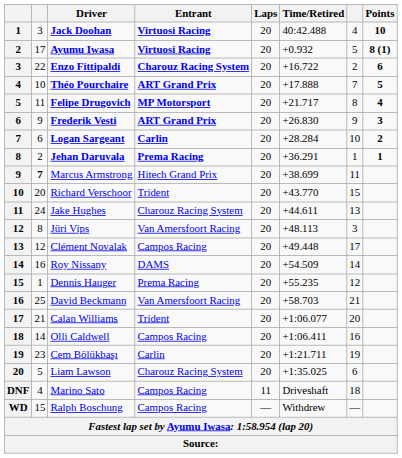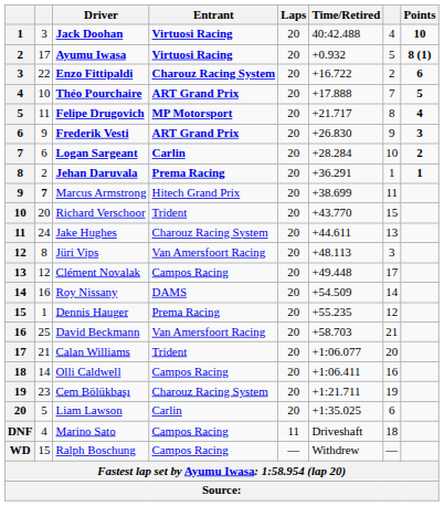 <table class="wikitable" style="font-size:85%">
 <tr>
 <th scope="col"></th>
 <th scope="col"></th>
 <th scope="col">Driver</th>
 <th scope="col">Entrant</th>
 <th scope="col">Laps</th>
 <th scope="col">Time/Retired</th>
 <th scope="col"></th>
 <th scope="col">Points</th>
 </tr>
 <tr>
 <th>1</th>
 <td align="center">3</td>
 <td> <strong><a href='#'>Jack Doohan</a></strong></td>
 <td><strong><a href='#'>Virtuosi Racing</a></strong></td>
 <td align="center">20</td>
 <td>40:42.488</td>
 <td align="center">4</td>
 <td align="center"><strong>10</strong></td>
 </tr>
 <tr>
 <th>2</th>
 <td align="center">17</td>
 <td> <strong><a href='#'>Ayumu Iwasa</a></strong></td>
 <td><strong><a href='#'>Virtuosi Racing</a></strong></td>
 <td align="center">20</td>
 <td>+0.932</td>
 <td align="center">5</td>
 <td align="center"><strong>8 (1)</strong></td>
 </tr>
 <tr>
 <th>3</th>
 <td align="center">22</td>
 <td> <strong><a href='#'>Enzo Fittipaldi</a></strong></td>
 <td><strong><a href='#'>Charouz Racing System</a></strong></td>
 <td align="center">20</td>
 <td>+16.722</td>
 <td align="center">2</td>
 <td align="center"><strong>6</strong></td>
 </tr>
 <tr>
 <th>4</th>
 <td align="center">10</td>
 <td> <strong><a href='#'>Théo Pourchaire</a></strong></td>
 <td><strong><a href='#'>ART Grand Prix</a></strong></td>
 <td align="center">20</td>
 <td>+17.888</td>
 <td align="center">7</td>
 <td align="center"><strong>5</strong></td>
 </tr>
 <tr>
 <th>5</th>
 <td align="center">11</td>
 <td> <strong><a href='#'>Felipe Drugovich</a></strong></td>
 <td><strong><a href='#'>MP Motorsport</a></strong></td>
 <td align="center">20</td>
 <td>+21.717</td>
 <td align="center">8</td>
 <td align="center"><strong>4</strong></td>
 </tr>
 <tr>
 <th>6</th>
 <td align="center">9</td>
 <td> <strong><a href='#'>Frederik Vesti</a></strong></td>
 <td><strong><a href='#'>ART Grand Prix</a></strong></td>
 <td align="center">20</td>
 <td>+26.830</td>
 <td align="center">9</td>
 <td align="center"><strong>3</strong></td>
 </tr>
 <tr>
 <th>7</th>
 <td align="center">6</td>
 <td> <strong><a href='#'>Logan Sargeant</a></strong></td>
 <td><strong><a href='#'>Carlin</a></strong></td>
 <td align="center">20</td>
 <td>+28.284</td>
 <td align="center">10</td>
 <td align="center"><strong>2</strong></td>
 </tr>
 <tr>
 <th>8</th>
 <td align="center">2</td>
 <td> <strong><a href='#'>Jehan Daruvala</a></strong></td>
 <td><strong><a href='#'>Prema Racing</a></strong></td>
 <td align="center">20</td>
 <td>+36.291</td>
 <td align="center">1</td>
 <td align="center"><strong>1</strong></td>
 </tr>
 <tr>
 <th>9</th>
 <td align="center"><strong>7</strong></td>
 <td> <a href='#'>Marcus Armstrong</a></td>
 <td><a href='#'>Hitech Grand Prix</a></td>
 <td align="center">20</td>
 <td>+38.699</td>
 <td align="center">11</td>
 <td></td>
 </tr>
 <tr>
 <th>10</th>
 <td align="center">20</td>
 <td> <a href='#'>Richard Verschoor</a></td>
 <td><a href='#'>Trident</a></td>
 <td align="center">20</td>
 <td>+43.770</td>
 <td align="center">15</td>
 <td></td>
 </tr>
 <tr>
 <th>11</th>
 <td align="center">24</td>
 <td> <a href='#'>Jake Hughes</a></td>
 <td><a href='#'>Charouz Racing System</a></td>
 <td align="center">20</td>
 <td>+44.611</td>
 <td align="center">13</td>
 <td></td>
 </tr>
 <tr>
 <th>12</th>
 <td align="center">8</td>
 <td> <a href='#'>Jüri Vips</a></td>
 <td><a href='#'>Van Amersfoort Racing</a></td>
 <td align="center">20</td>
 <td>+48.113</td>
 <td align="center">3</td>
 <td></td>
 </tr>
 <tr>
 <th>13</th>
 <td align="center">12</td>
 <td> <a href='#'>Clément Novalak</a></td>
 <td><a href='#'>Campos Racing</a></td>
 <td align="center">20</td>
 <td>+49.448</td>
 <td align="center">17</td>
 <td></td>
 </tr>
 <tr>
 <th>14</th>
 <td align="center">16</td>
 <td> <a href='#'>Roy Nissany</a></td>
 <td><a href='#'>DAMS</a></td>
 <td align="center">20</td>
 <td>+54.509</td>
 <td align="center">14</td>
 <td></td>
 </tr>
 <tr>
 <th>15</th>
 <td align="center">1</td>
 <td> <a href='#'>Dennis Hauger</a></td>
 <td><a href='#'>Prema Racing</a></td>
 <td align="center">20</td>
 <td>+55.235</td>
 <td align="center">12</td>
 <td></td>
 </tr>
 <tr>
 <th>16</th>
 <td align="center">25</td>
 <td> <a href='#'>David Beckmann</a></td>
 <td><a href='#'>Van Amersfoort Racing</a></td>
 <td align="center">20</td>
 <td>+58.703</td>
 <td align="center">21</td>
 <td></td>
 </tr>
 <tr>
 <th>17</th>
 <td align="center">21</td>
 <td> <a href='#'>Calan Williams</a></td>
 <td><a href='#'>Trident</a></td>
 <td align="center">20</td>
 <td>+1:06.077</td>
 <td align="center">20</td>
 <td></td>
 </tr>
 <tr>
 <th>18</th>
 <td align="center">14</td>
 <td> <a href='#'>Olli Caldwell</a></td>
 <td><a href='#'>Campos Racing</a></td>
 <td align="center">20</td>
 <td>+1:06.411</td>
 <td align="center">16</td>
 <td></td>
 </tr>
 <tr>
 <th>19</th>
 <td align="center">23</td>
 <td> <a href='#'>Cem Bölükbaşı</a></td>
-<td><a href='#'>Carlin</a></td>
+<td><a href='#'>Charouz Racing System</a></td>
 <td align="center">20</td>
 <td>+1:21.711</td>
 <td align="center">19</td>
 <td></td>
 </tr>
 <tr>
 <th>20</th>
 <td align="center">5</td>
 <td> <a href='#'>Liam Lawson</a></td>
-<td><a href='#'>Charouz Racing System</a></td>
+<td><a href='#'>Carlin</a></td>
 <td align="center">20</td>
 <td>+1:35.025</td>
 <td align="center">6</td>
 <td></td>
 </tr>
 <tr>
 <th>DNF</th>
 <td align="center">4</td>
 <td> <a href='#'>Marino Sato</a></td>
 <td><a href='#'>Campos Racing</a></td>
 <td align="center">11</td>
 <td>Driveshaft</td>
 <td align="center">18</td>
 <td></td>
 </tr>
 <tr>
 <th>WD</th>
 <td align="center">15</td>
 <td> <a href='#'>Ralph Boschung</a></td>
 <td><a href='#'>Campos Racing</a></td>
 <td align="center">—</td>
 <td>Withdrew</td>
 <td align="center">—</td>
 <td></td>
 </tr>
 <tr>
 <th colspan="8"><em>Fastest lap set by</em>  <a href='#'>Ayumu Iwasa</a><em>: 1:58.954 (lap 20)</em></th>
 </tr>
 <tr>
 <th colspan="8">Source:</th>
 </tr>
 </table>
